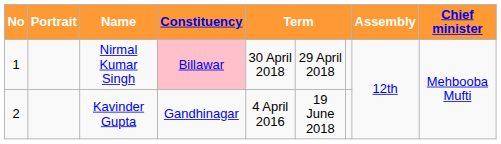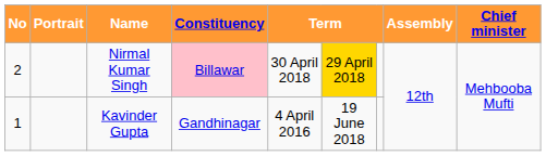 <table class="wikitable">
 <tr>
 <th style="background-color:#FF9933; color:white">No</th>
 <th style="background-color:#FF9933; color:white">Portrait</th>
 <th style="background-color:#FF9933; color:white">Name</th>
 <th style="background-color:#FF9933; color:white"><a href='#'>Constituency</a></th>
 <th colspan="3" style="background-color:#FF9933; color:white">Term</th>
 <th style="background-color:#FF9933; color:white">Assembly</th>
 <th style="background-color:#FF9933; color:white"><a href='#'>Chief minister</a></th>
 </tr>
 <tr style="text-align:center;">
-<td>1</td>
+<td>2</td>
 <td></td>
 <td><a href='#'>Nirmal Kumar Singh</a></td>
 <td style="background: pink;"><a href='#'>Billawar</a></td>
 <td>30 April 2018</td>
-<td>29 April 2018</td>
+<td style="background: gold;">29 April 2018</td>
 <td></td>
 <td rowspan="2"><a href='#'>12th</a></td>
 <td rowspan="2"><a href='#'>Mehbooba Mufti</a></td>
 </tr>
 <tr style="text-align:center;">
-<td>2</td>
+<td>1</td>
 <td></td>
 <td><a href='#'>Kavinder Gupta</a></td>
 <td><a href='#'>Gandhinagar</a></td>
 <td>4 April 2016</td>
 <td>19 June 2018</td>
 <td></td>
 </tr>
 </table>
